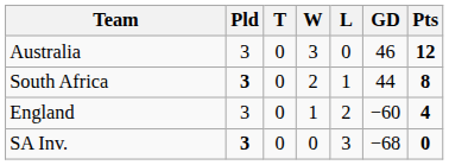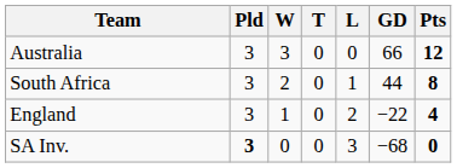 <table class="wikitable" style="text-align:center;">
 <tr>
 <th width=175>Team</th>
 <th style="width:20px;" abbr="Played">Pld</th>
+<th style="width:20px;" abbr="Won">W</th>
 <th style="width:20px;" abbr="Tied">T</th>
-<th style="width:20px;" abbr="Won">W</th>
 <th style="width:20px;" abbr="Lost">L</th>
 <th style="width:30px;" abbr="Diff">GD</th>
 <th style="width:20px;" abbr="Points">Pts</th>
 </tr>
 <tr style="background:#f9f9f9;">
 <td style="text-align:left;"> Australia</td>
 <td>3</td>
-<td>0</td>
 <td>3</td>
 <td>0</td>
-<td>46</td>
+<td>0</td>
+<td>66</td>
 <td><strong>12</strong></td>
 </tr>
 <tr style="background:#f9f9f9;">
 <td style="text-align:left;"> South Africa</td>
-<td><strong>3</strong></td>
+<td>3</td>
+<td>2</td>
 <td>0</td>
-<td>2</td>
 <td>1</td>
 <td>44</td>
 <td><strong>8</strong></td>
 </tr>
 <tr style="background:#f9f9f9;">
 <td style="text-align:left;"> England</td>
 <td>3</td>
+<td>1</td>
 <td>0</td>
-<td>1</td>
 <td>2</td>
-<td>−60</td>
+<td>−22</td>
 <td><strong>4</strong></td>
 </tr>
 <tr style="background:#f9f9f9;">
 <td style="text-align:left;"> SA Inv.</td>
 <td><strong>3</strong></td>
 <td>0</td>
 <td>0</td>
 <td>3</td>
 <td>−68</td>
 <td><strong>0</strong></td>
 </tr>
 </table>
